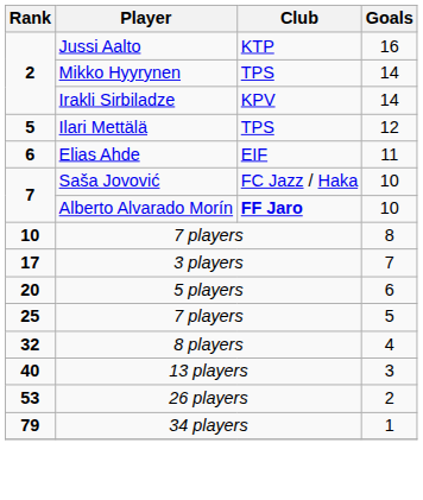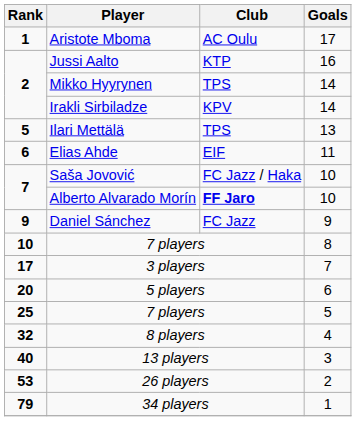 <table class="wikitable" style="text-align:center">
 <tr>
 <th>Rank</th>
 <th>Player</th>
 <th>Club</th>
 <th>Goals</th>
+</tr>
+<tr>
+<td rowspan="1"><strong>1</strong></td>
+<td align="left"> <a href='#'>Aristote Mboma</a></td>
+<td align="left"><a href='#'>AC Oulu</a></td>
+<td>17</td>
 </tr>
 <tr>
 <td rowspan="3"><strong>2</strong></td>
 <td align="left"> <a href='#'>Jussi Aalto</a></td>
 <td align="left"><a href='#'>KTP</a></td>
 <td>16</td>
 </tr>
 <tr>
 <td align="left"> <a href='#'>Mikko Hyyrynen</a></td>
 <td align="left"><a href='#'>TPS</a></td>
 <td>14</td>
 </tr>
 <tr>
 <td align="left"> <a href='#'>Irakli Sirbiladze</a></td>
 <td align="left"><a href='#'>KPV</a></td>
 <td>14</td>
 </tr>
 <tr>
 <td rowspan="1"><strong>5</strong></td>
 <td align="left"> <a href='#'>Ilari Mettälä</a></td>
 <td align="left"><a href='#'>TPS</a></td>
-<td>12</td>
+<td>13</td>
 </tr>
 <tr>
 <td rowspan="1"><strong>6</strong></td>
 <td align="left"> <a href='#'>Elias Ahde</a></td>
 <td align="left"><a href='#'>EIF</a></td>
 <td>11</td>
 </tr>
 <tr>
 <td rowspan="2"><strong>7</strong></td>
 <td align="left"> <a href='#'>Saša Jovović</a></td>
 <td align="left"><a href='#'>FC Jazz</a> / <a href='#'>Haka</a></td>
 <td>10</td>
 </tr>
 <tr>
 <td align="left"> <a href='#'>Alberto Alvarado Morín</a></td>
 <td align="left"><strong><a href='#'>FF Jaro</a></strong></td>
 <td>10</td>
+</tr>
+<tr>
+<td rowspan="1"><strong>9</strong></td>
+<td align="left"> <a href='#'>Daniel Sánchez</a></td>
+<td align="left"><a href='#'>FC Jazz</a></td>
+<td>9</td>
 </tr>
 <tr>
 <td rowspan=1 align="center"><strong>10</strong></td>
 <td colspan=2 align="center"><em>7 players</em></td>
 <td rowspan=1 align="center">8</td>
 </tr>
 <tr>
 <td rowspan=1 align="center"><strong>17</strong></td>
 <td colspan=2 align="center"><em>3 players</em></td>
 <td rowspan=1 align="center">7</td>
 </tr>
 <tr>
 <td rowspan=1 align="center"><strong>20</strong></td>
 <td colspan=2 align="center"><em>5 players</em></td>
 <td rowspan=1 align="center">6</td>
 </tr>
 <tr>
 <td rowspan=1 align="center"><strong>25</strong></td>
 <td colspan=2 align="center"><em>7 players</em></td>
 <td rowspan=1 align="center">5</td>
 </tr>
 <tr>
 <td rowspan=1 align="center"><strong>32</strong></td>
 <td colspan=2 align="center"><em>8 players</em></td>
 <td rowspan=1 align="center">4</td>
 </tr>
 <tr>
 <td rowspan=1 align="center"><strong>40</strong></td>
 <td colspan=2 align="center"><em>13 players</em></td>
 <td rowspan=1 align="center">3</td>
 </tr>
 <tr>
 <td rowspan=1 align="center"><strong>53</strong></td>
 <td colspan=2 align="center"><em>26 players</em></td>
 <td rowspan=1 align="center">2</td>
 </tr>
 <tr>
 <td rowspan=1 align="center"><strong>79</strong></td>
 <td colspan=2 align="center"><em>34 players</em></td>
 <td rowspan=1 align="center">1</td>
 </tr>
 <tr>
 </tr>
 </table>
